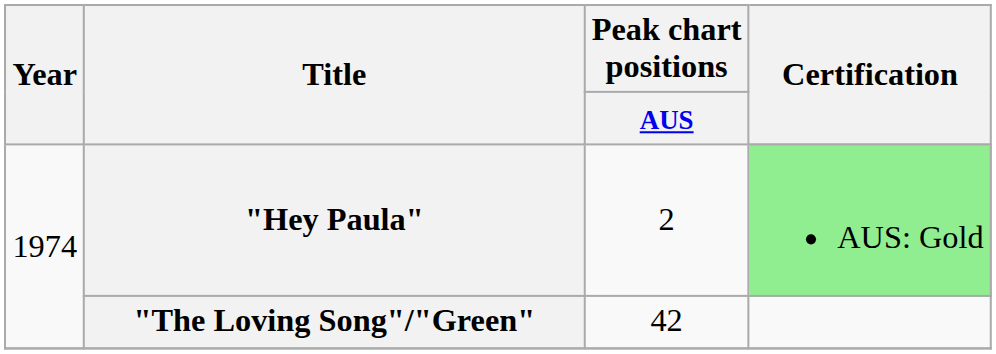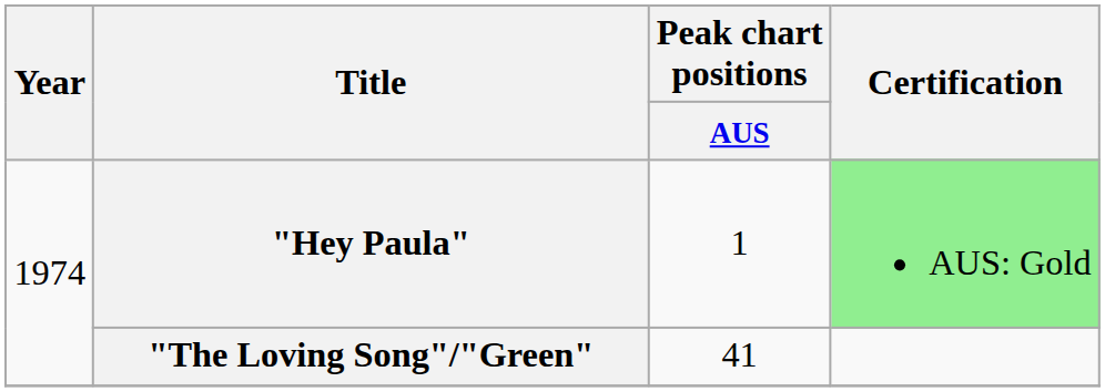 <table class="wikitable plainrowheaders" style="text-align:center;" border="1">
 <tr>
 <th scope="col" rowspan="2">Year</th>
 <th scope="col" rowspan="2" style="width:15em;">Title</th>
 <th scope="col" colspan="1">Peak chart<br>positions</th>
 <th scope="col" rowspan="2">Certification</th>
 </tr>
 <tr>
 <th scope="col" style="text-align:center;"><small><a href='#'>AUS</a></small><br></th>
 </tr>
 <tr>
 <td rowspan="2">1974</td>
 <th scope="row">"Hey Paula" </th>
-<td style="text-align:center;">2</td>
+<td style="text-align:center;">1</td>
 <td style="background: lightgreen;"><br><ul><li>AUS: Gold</li></ul></td>
 </tr>
 <tr>
 <th scope="row">"The Loving Song"/"Green"</th>
-<td style="text-align:center;">42</td>
+<td style="text-align:center;">41</td>
 <td></td>
 </tr>
 <tr>
 </tr>
 </table>
